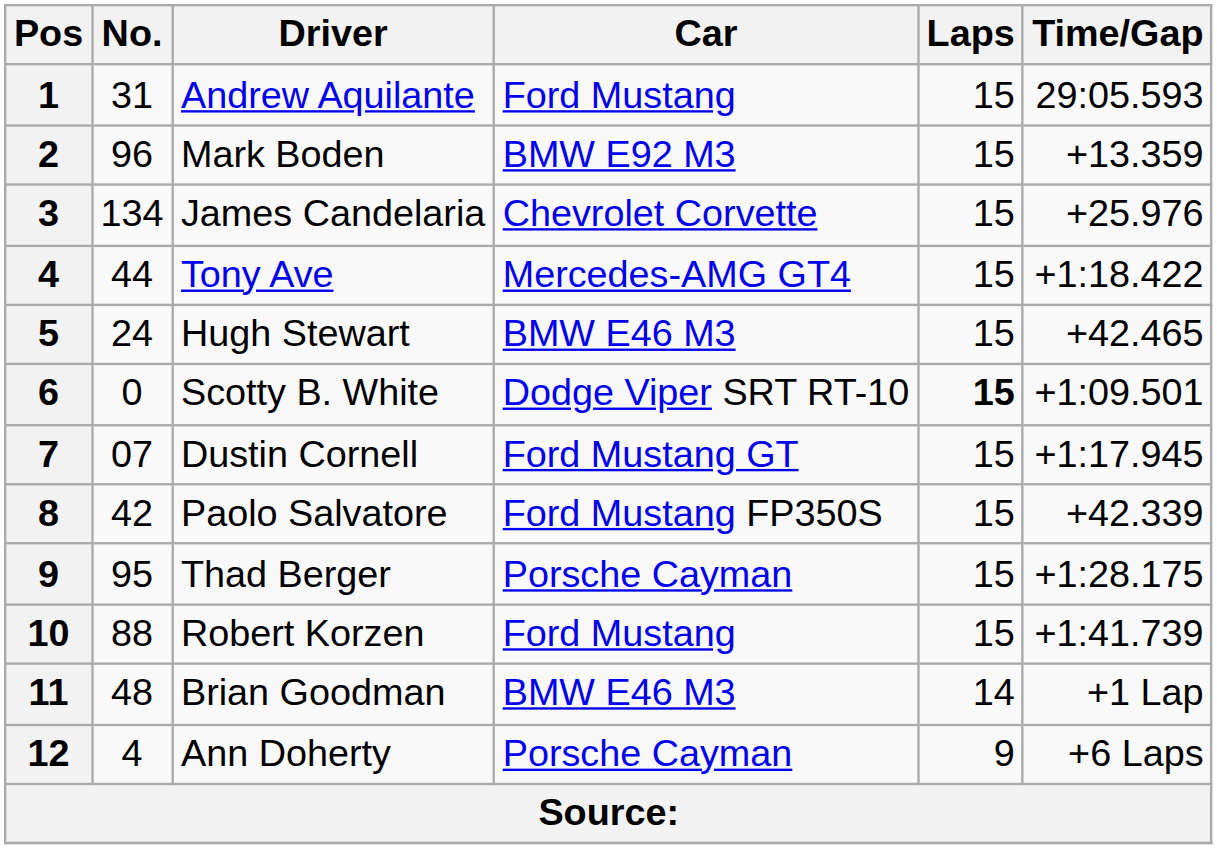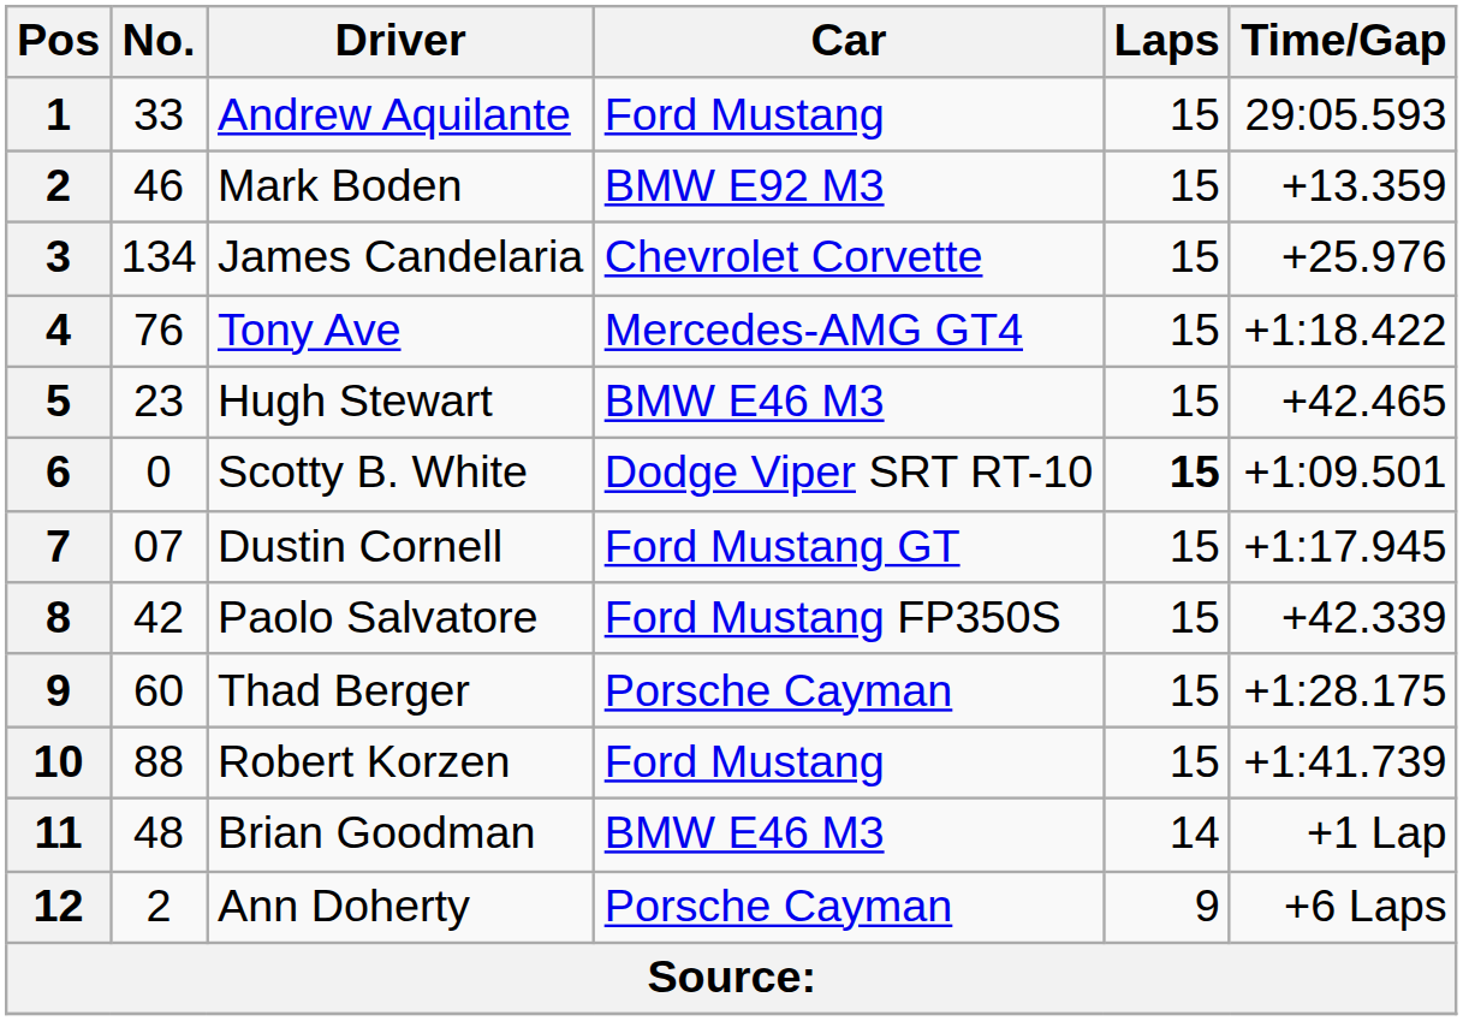 <table class="wikitable">
 <tr>
 <th>Pos</th>
 <th>No.</th>
 <th>Driver</th>
 <th>Car</th>
 <th>Laps</th>
 <th>Time/Gap</th>
 </tr>
 <tr>
 <th>1</th>
-<td align=center>31</td>
+<td align=center>33</td>
 <td> <a href='#'>Andrew Aquilante</a></td>
 <td><a href='#'>Ford Mustang</a></td>
 <td align=right>15</td>
 <td align=right>29:05.593</td>
 </tr>
 <tr>
 <th>2</th>
-<td align=center>96</td>
+<td align=center>46</td>
 <td> Mark Boden</td>
 <td><a href='#'>BMW E92 M3</a></td>
 <td align=right>15</td>
 <td align=right>+13.359</td>
 </tr>
 <tr>
 <th>3</th>
 <td align=center>134</td>
 <td> James Candelaria</td>
 <td><a href='#'>Chevrolet Corvette</a></td>
 <td align=right>15</td>
 <td align=right>+25.976</td>
 </tr>
 <tr>
 <th>4</th>
-<td align=center>44</td>
+<td align=center>76</td>
 <td> <a href='#'>Tony Ave</a></td>
 <td><a href='#'>Mercedes-AMG GT4</a></td>
 <td align=right>15</td>
 <td align=right>+1:18.422</td>
 </tr>
 <tr>
 <th>5</th>
-<td align=center>24</td>
+<td align=center>23</td>
 <td> Hugh Stewart</td>
 <td><a href='#'>BMW E46 M3</a></td>
 <td align=right>15</td>
 <td align=right>+42.465</td>
 </tr>
 <tr>
 <th>6</th>
 <td align=center>0</td>
 <td> Scotty B. White</td>
 <td><a href='#'>Dodge Viper</a> SRT RT-10</td>
 <td align=right><strong>15</strong></td>
 <td align=right>+1:09.501</td>
 </tr>
 <tr>
 <th>7</th>
 <td align=center>07</td>
 <td> Dustin Cornell</td>
 <td><a href='#'>Ford Mustang GT</a></td>
 <td align=right>15</td>
 <td align=right>+1:17.945</td>
 </tr>
 <tr>
 <th>8</th>
 <td align=center>42</td>
 <td> Paolo Salvatore</td>
 <td><a href='#'>Ford Mustang</a> FP350S</td>
 <td align=right>15</td>
 <td align=right>+42.339</td>
 </tr>
 <tr>
 <th>9</th>
-<td align=center>95</td>
+<td align=center>60</td>
 <td> Thad Berger</td>
 <td><a href='#'>Porsche Cayman</a></td>
 <td align=right>15</td>
 <td align=right>+1:28.175</td>
 </tr>
 <tr>
 <th>10</th>
 <td align=center>88</td>
 <td> Robert Korzen</td>
 <td><a href='#'>Ford Mustang</a></td>
 <td align=right>15</td>
 <td align=right>+1:41.739</td>
 </tr>
 <tr>
 <th>11</th>
 <td align=center>48</td>
 <td> Brian Goodman</td>
 <td><a href='#'>BMW E46 M3</a></td>
 <td align=right>14</td>
 <td align=right>+1 Lap</td>
 </tr>
 <tr>
 <th>12</th>
-<td align=center>4</td>
+<td align=center>2</td>
 <td> Ann Doherty</td>
 <td><a href='#'>Porsche Cayman</a></td>
 <td align=right>9</td>
 <td align=right>+6 Laps</td>
 </tr>
 <tr>
 <th colspan=6>Source:</th>
 </tr>
 <tr>
 </tr>
 </table>
